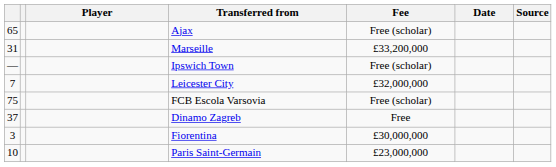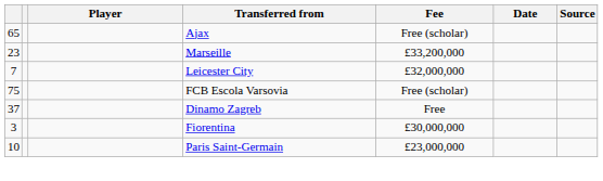 <table class="wikitable plainrowheaders sortable">
 <tr>
 <th></th>
 <th></th>
 <th scope="col" style="width:200px;">Player</th>
 <th scope="col" style="width:250px;">Transferred from</th>
 <th scope="col" style="width:150px;">Fee</th>
 <th scope="col" style="width:78px;">Date</th>
 <th>Source</th>
 </tr>
 <tr>
 <td align=center>65</td>
 <td align=center></td>
 <td></td>
 <td> <a href='#'>Ajax</a></td>
 <td align=center>Free (scholar)</td>
 <td align=center></td>
 <td align=center></td>
 </tr>
 <tr>
-<td align=center>31</td>
+<td align=center>23</td>
 <td align=center></td>
 <td></td>
 <td> <a href='#'>Marseille</a></td>
 <td align=center>£33,200,000</td>
-<td align=center></td>
-<td align=center></td>
-</tr>
-<tr>
-<td align=center>—</td>
-<td align=center></td>
-<td></td>
-<td> <a href='#'>Ipswich Town</a></td>
-<td align=center>Free (scholar)</td>
 <td align=center></td>
 <td align=center></td>
 </tr>
 <tr>
 <td align=center>7</td>
 <td align=center></td>
 <td></td>
 <td> <a href='#'>Leicester City</a></td>
 <td align=center>£32,000,000</td>
 <td align=center></td>
 <td align=center></td>
 </tr>
 <tr>
 <td align=center>75</td>
 <td align=center></td>
 <td></td>
 <td> FCB Escola Varsovia</td>
 <td align=center>Free (scholar)</td>
 <td align=center></td>
 <td align=center></td>
 </tr>
 <tr>
 <td align=center>37</td>
 <td align=center></td>
 <td></td>
 <td> <a href='#'>Dinamo Zagreb</a></td>
 <td align=center>Free</td>
 <td align=center></td>
 <td align=center></td>
 </tr>
 <tr>
 <td align=center>3</td>
 <td align=center></td>
 <td></td>
 <td> <a href='#'>Fiorentina</a></td>
 <td align=center>£30,000,000</td>
 <td align=center></td>
 <td align=center></td>
 </tr>
 <tr>
 <td align=center>10</td>
 <td align=center></td>
 <td></td>
 <td> <a href='#'>Paris Saint-Germain</a></td>
 <td align=center>£23,000,000</td>
 <td align=center></td>
 <td align=center></td>
 </tr>
 </table>
